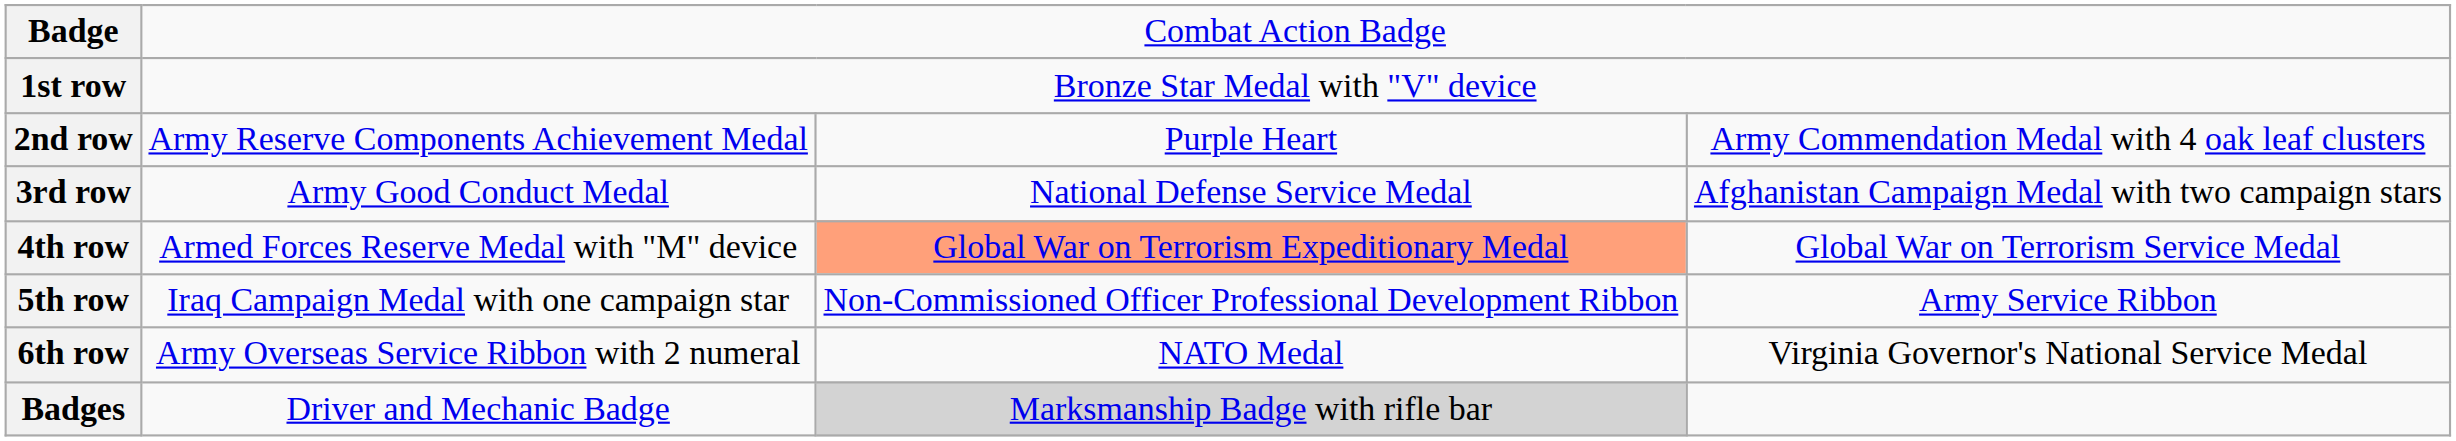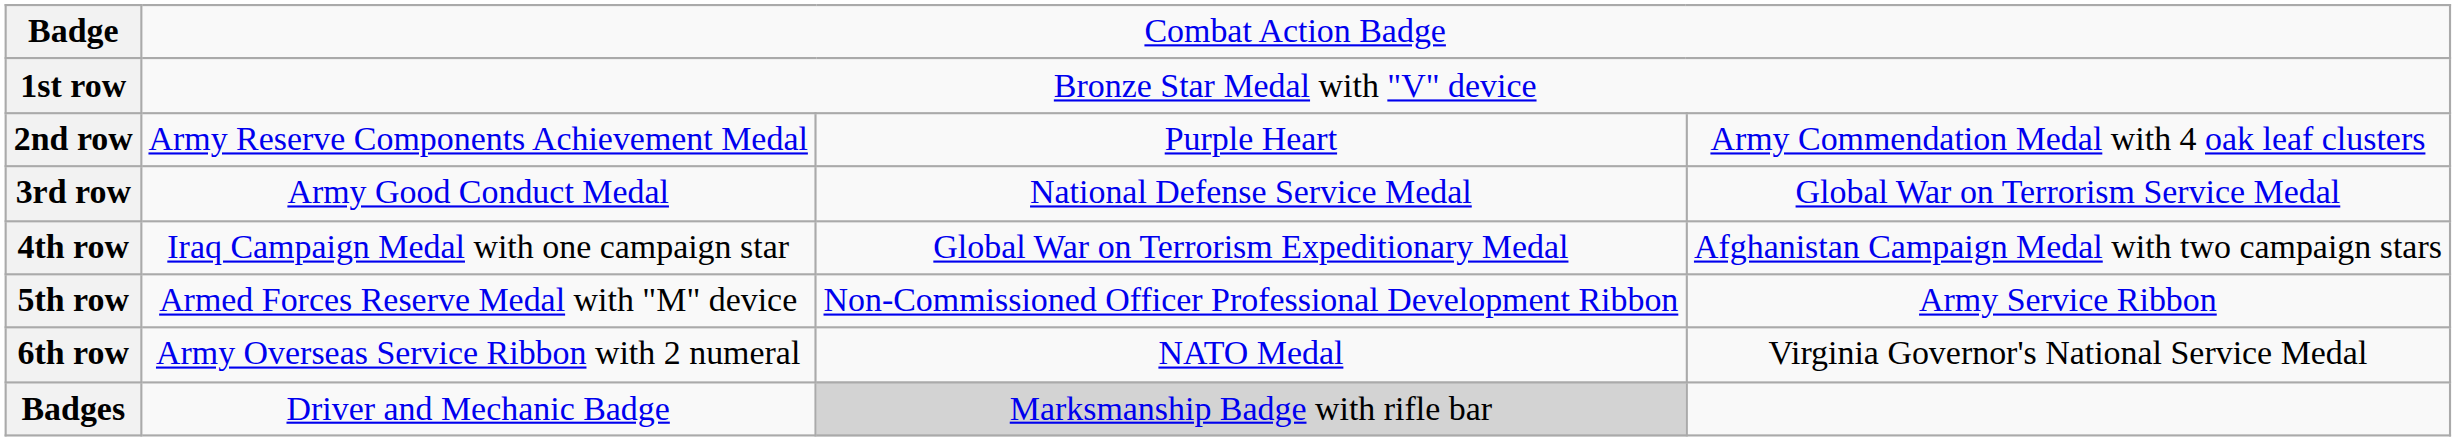 <table class="wikitable" style="margin:1em auto; text-align:center;">
 <tr>
 <th>Badge</th>
 <td colspan="6"><a href='#'>Combat Action Badge</a></td>
 </tr>
 <tr>
 <th>1st row</th>
 <td colspan="3"><a href='#'>Bronze Star Medal</a> with <a href='#'>"V" device</a></td>
 </tr>
 <tr>
 <th>2nd row</th>
 <td><a href='#'>Army Reserve Components Achievement Medal</a></td>
 <td><a href='#'>Purple Heart</a></td>
 <td><a href='#'>Army Commendation Medal</a> with 4 <a href='#'>oak leaf clusters</a></td>
 </tr>
 <tr>
 <th>3rd row</th>
 <td><a href='#'>Army Good Conduct Medal</a></td>
 <td><a href='#'>National Defense Service Medal</a></td>
+<td><a href='#'>Global War on Terrorism Service Medal</a></td>
+</tr>
+<tr>
+<th>4th row</th>
+<td><a href='#'>Iraq Campaign Medal</a> with one campaign star</td>
+<td><a href='#'>Global War on Terrorism Expeditionary Medal</a></td>
 <td><a href='#'>Afghanistan Campaign Medal</a> with two campaign stars</td>
 </tr>
 <tr>
-<th>4th row</th>
+<th>5th row</th>
 <td><a href='#'>Armed Forces Reserve Medal</a> with "M" device</td>
-<td style="background: lightsalmon;"><a href='#'>Global War on Terrorism Expeditionary Medal</a></td>
-<td><a href='#'>Global War on Terrorism Service Medal</a></td>
-</tr>
-<tr>
-<th>5th row</th>
-<td><a href='#'>Iraq Campaign Medal</a> with one campaign star</td>
 <td><a href='#'>Non-Commissioned Officer Professional Development Ribbon</a></td>
 <td><a href='#'>Army Service Ribbon</a></td>
 </tr>
 <tr>
 <th>6th row</th>
 <td><a href='#'>Army Overseas Service Ribbon</a> with 2 numeral</td>
 <td><a href='#'>NATO Medal</a></td>
 <td>Virginia Governor's National Service Medal</td>
 </tr>
 <tr>
 <th>Badges</th>
 <td colspan="1"><a href='#'>Driver and Mechanic Badge</a></td>
 <td colspan="1" style="background: lightgrey;"><a href='#'>Marksmanship Badge</a> with rifle bar</td>
 </tr>
 </table>
